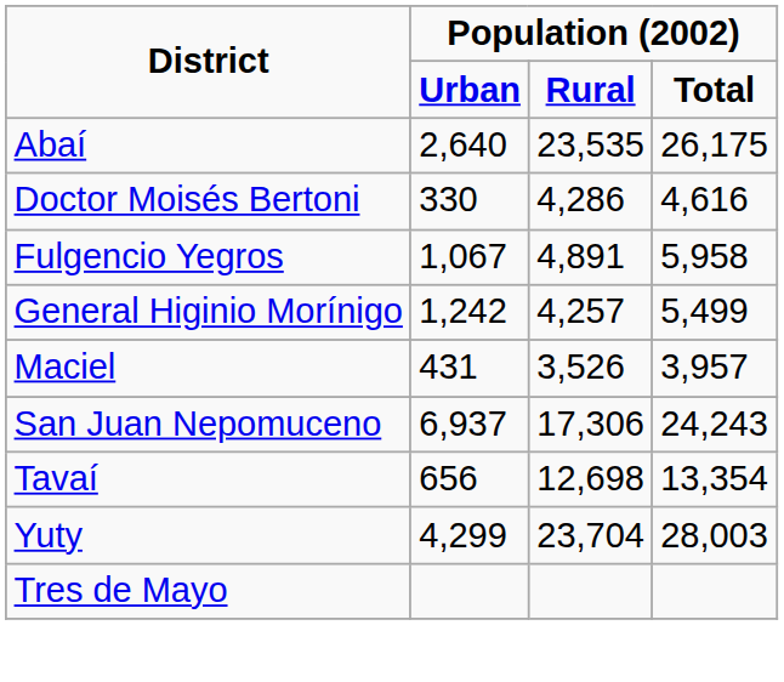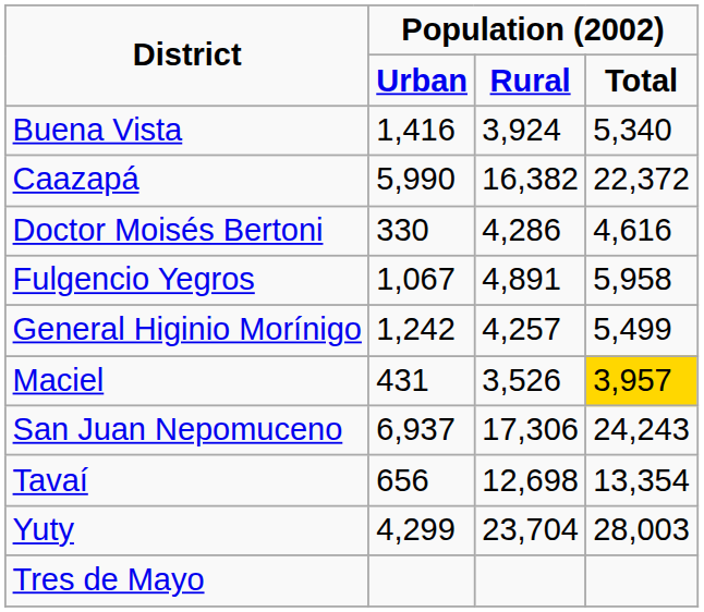 <table class="wikitable">
 <tr>
 <td rowspan="2" align="center"><strong>District</strong></td>
 <td colspan="3" align="center"><strong>Population (2002)</strong></td>
 </tr>
 <tr>
 <td align="center"><strong><a href='#'>Urban</a></strong></td>
 <td align="center"><strong><a href='#'>Rural</a></strong></td>
 <td align="center"><strong>Total</strong></td>
 </tr>
 <tr>
-<td><a href='#'>Abaí</a></td>
-<td>2,640</td>
-<td>23,535</td>
-<td>26,175</td>
+<td><a href='#'>Buena Vista</a></td>
+<td>1,416</td>
+<td>3,924</td>
+<td>5,340</td>
+</tr>
+<tr>
+<td><a href='#'>Caazapá</a></td>
+<td>5,990</td>
+<td>16,382</td>
+<td>22,372</td>
 </tr>
 <tr>
 <td><a href='#'>Doctor Moisés Bertoni</a></td>
 <td>330</td>
 <td>4,286</td>
 <td>4,616</td>
 </tr>
 <tr>
 <td><a href='#'>Fulgencio Yegros</a></td>
 <td>1,067</td>
 <td>4,891</td>
 <td>5,958</td>
 </tr>
 <tr>
 <td><a href='#'>General Higinio Morínigo</a></td>
 <td>1,242</td>
 <td>4,257</td>
 <td>5,499</td>
 </tr>
 <tr>
 <td><a href='#'>Maciel</a></td>
 <td>431</td>
 <td>3,526</td>
-<td>3,957</td>
+<td style="background: gold;">3,957</td>
 </tr>
 <tr>
 <td><a href='#'>San Juan Nepomuceno</a></td>
 <td>6,937</td>
 <td>17,306</td>
 <td>24,243</td>
 </tr>
 <tr>
 <td><a href='#'>Tavaí</a></td>
 <td>656</td>
 <td>12,698</td>
 <td>13,354</td>
 </tr>
 <tr>
 <td><a href='#'>Yuty</a></td>
 <td>4,299</td>
 <td>23,704</td>
 <td>28,003</td>
 </tr>
 <tr>
 <td><a href='#'>Tres de Mayo</a></td>
 <td></td>
 <td></td>
 <td></td>
 </tr>
 </table>
